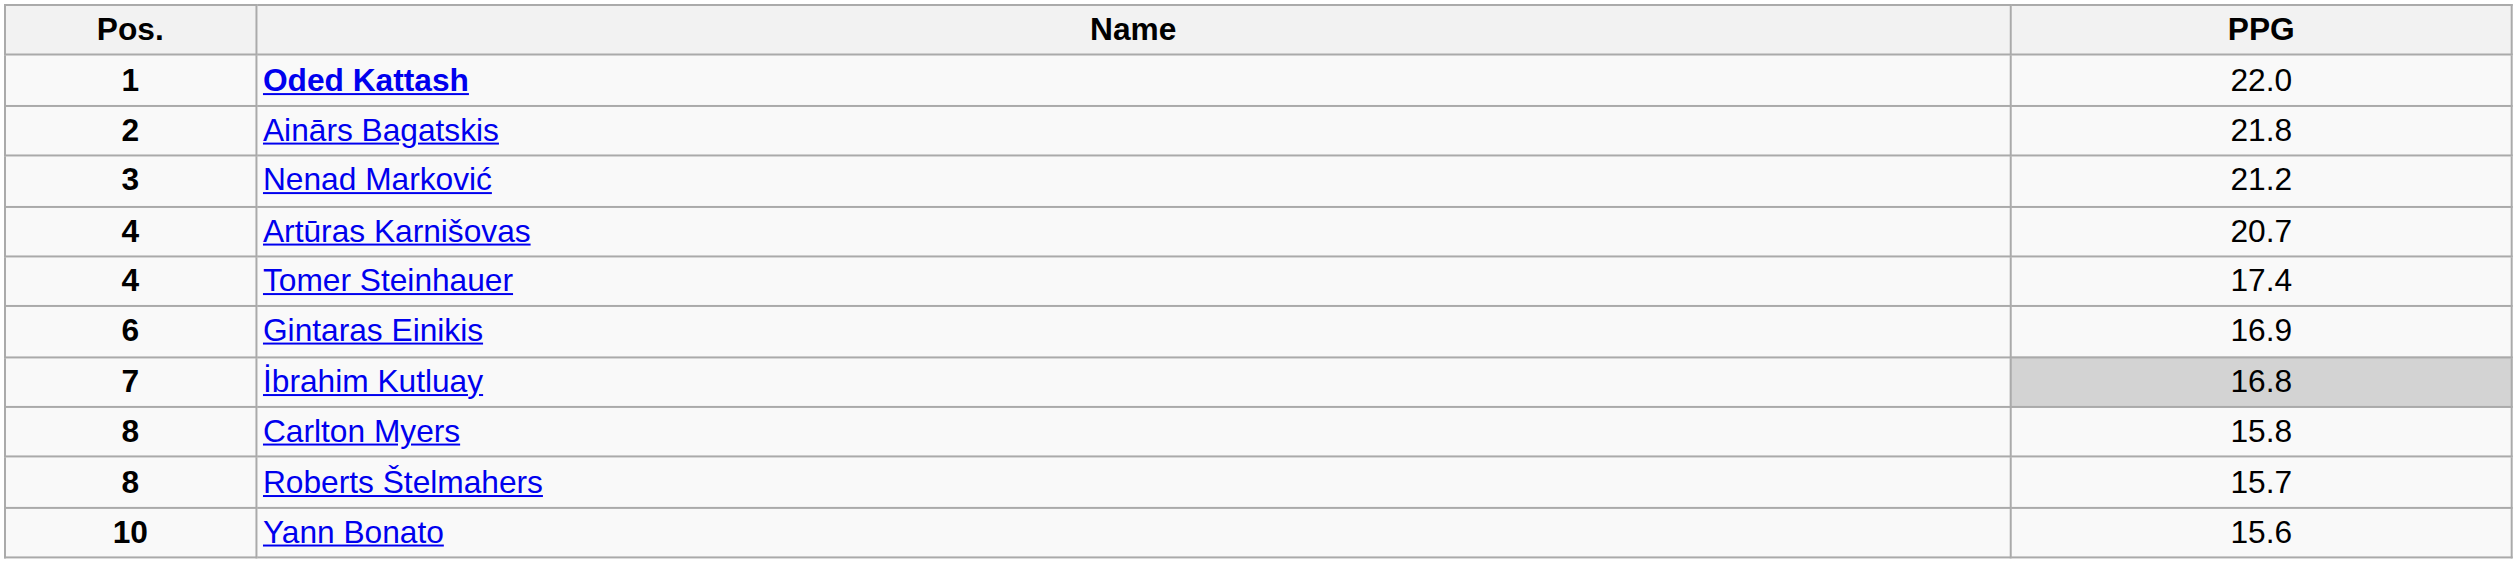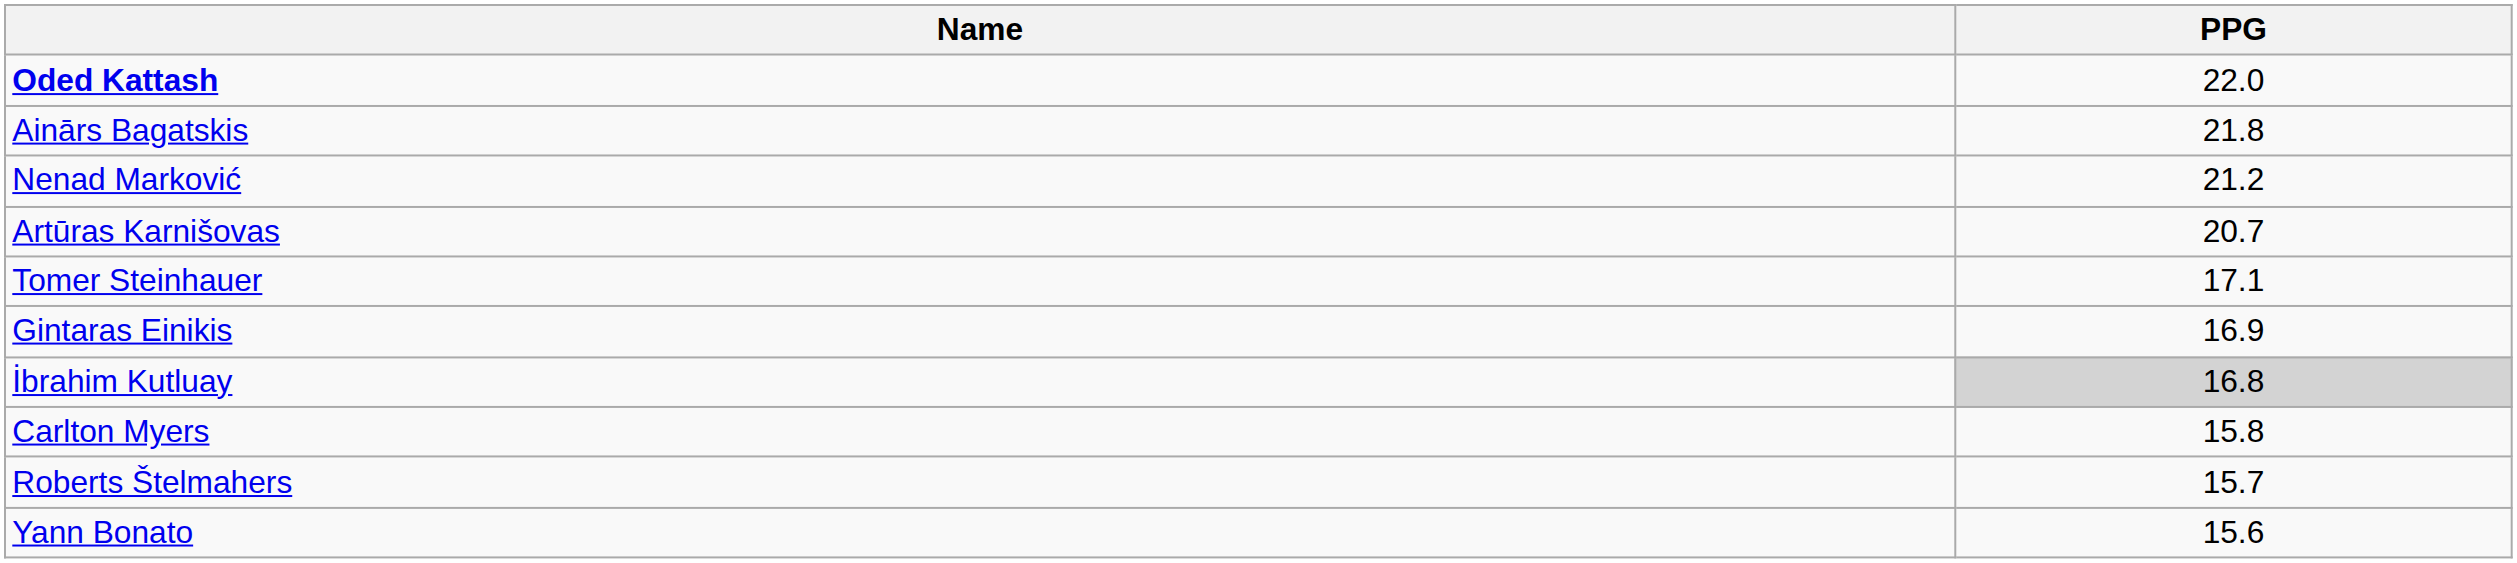 <table class=wikitable width="80%">
 <tr>
-<th width="10%">Pos.</th>
 <th width="70%">Name</th>
 <th width="20%">PPG</th>
 </tr>
 <tr>
-<td align=center><strong>1</strong></td>
 <td> <strong><a href='#'>Oded Kattash</a></strong></td>
 <td align=center>22.0</td>
 </tr>
 <tr>
-<td align=center><strong>2</strong></td>
 <td> <a href='#'>Ainārs Bagatskis</a></td>
 <td align=center>21.8</td>
 </tr>
 <tr>
-<td align=center><strong>3</strong></td>
 <td> <a href='#'>Nenad Marković</a></td>
 <td align=center>21.2</td>
 </tr>
 <tr>
-<td align=center><strong>4</strong></td>
 <td> <a href='#'>Artūras Karnišovas</a></td>
 <td align=center>20.7</td>
 </tr>
 <tr>
-<td align=center><strong>4</strong></td>
 <td> <a href='#'>Tomer Steinhauer</a></td>
-<td align=center>17.4</td>
+<td align=center>17.1</td>
 </tr>
 <tr>
-<td align=center><strong>6</strong></td>
 <td> <a href='#'>Gintaras Einikis</a></td>
 <td align=center>16.9</td>
 </tr>
 <tr>
-<td align=center><strong>7</strong></td>
 <td> <a href='#'>İbrahim Kutluay</a></td>
 <td align=center style="background: lightgrey;">16.8</td>
 </tr>
 <tr>
-<td align=center><strong>8</strong></td>
 <td> <a href='#'>Carlton Myers</a></td>
 <td align=center>15.8</td>
 </tr>
 <tr>
-<td align=center><strong>8</strong></td>
 <td> <a href='#'>Roberts Štelmahers</a></td>
 <td align=center>15.7</td>
 </tr>
 <tr>
-<td align=center><strong>10</strong></td>
 <td> <a href='#'>Yann Bonato</a></td>
 <td align=center>15.6</td>
 </tr>
 </table>
